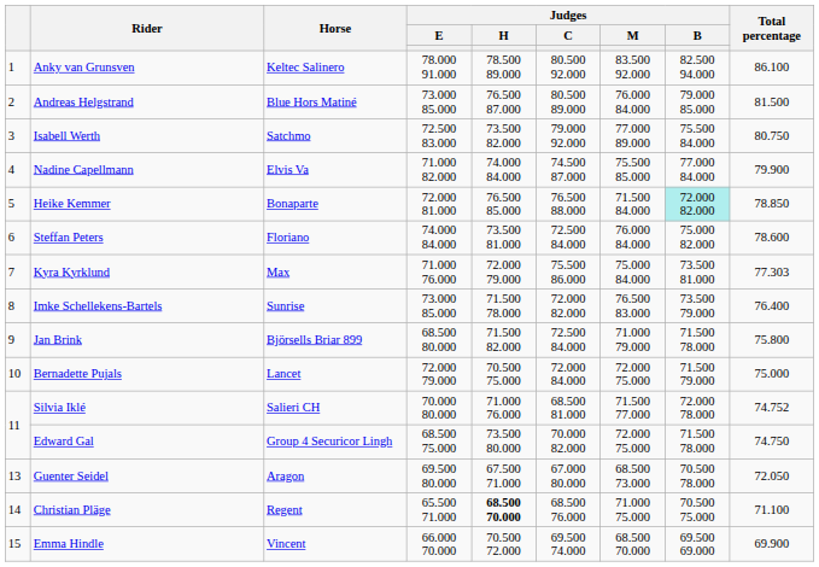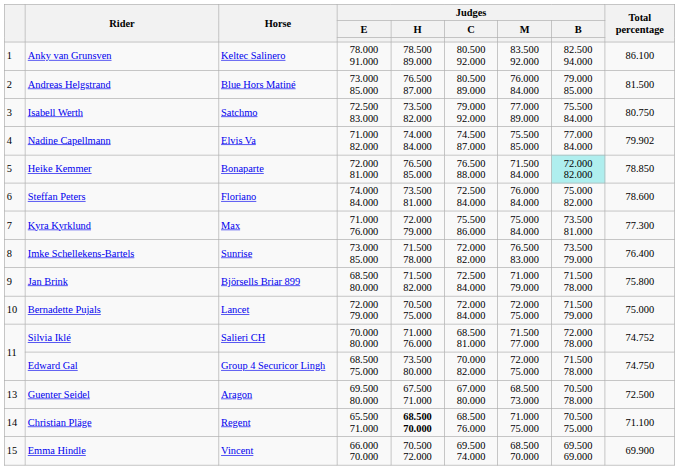 <table class="wikitable">
 <tr>
 <th rowspan="3" width=25></th>
 <th rowspan="3" width=290>Rider</th>
 <th rowspan="3" width=175>Horse</th>
 <th colspan="5" class="unsortable">Judges</th>
 <th rowspan="3" width=100>Total percentage</th>
 </tr>
 <tr>
 <th width=75>E</th>
 <th width=75>H</th>
 <th width=75>C</th>
 <th width=75>M</th>
 <th width=75>B</th>
 </tr>
 <tr>
 <th width=75></th>
 <th width=75></th>
 <th width=75></th>
 <th width=75></th>
 <th width=75></th>
 </tr>
 <tr>
 <td>1</td>
 <td> <a href='#'>Anky van Grunsven</a></td>
 <td><a href='#'>Keltec Salinero</a></td>
 <td align="center">78.000<br>91.000</td>
 <td align="center">78.500<br>89.000</td>
 <td align="center">80.500<br>92.000</td>
 <td align="center">83.500<br>92.000</td>
 <td align="center">82.500<br>94.000</td>
 <td align="center">86.100</td>
 </tr>
 <tr>
 <td>2</td>
 <td> <a href='#'>Andreas Helgstrand</a></td>
 <td><a href='#'>Blue Hors Matiné</a></td>
 <td align="center">73.000<br>85.000</td>
 <td align="center">76.500<br>87.000</td>
 <td align="center">80.500<br>89.000</td>
 <td align="center">76.000<br>84.000</td>
 <td align="center">79.000<br>85.000</td>
 <td align="center">81.500</td>
 </tr>
 <tr>
 <td>3</td>
 <td> <a href='#'>Isabell Werth</a></td>
 <td><a href='#'>Satchmo</a></td>
 <td align="center">72.500<br>83.000</td>
 <td align="center">73.500<br>82.000</td>
 <td align="center">79.000<br>92.000</td>
 <td align="center">77.000<br>89.000</td>
 <td align="center">75.500<br>84.000</td>
 <td align="center">80.750</td>
 </tr>
 <tr>
 <td>4</td>
 <td> <a href='#'>Nadine Capellmann</a></td>
 <td><a href='#'>Elvis Va</a></td>
 <td align="center">71.000<br>82.000</td>
 <td align="center">74.000<br>84.000</td>
 <td align="center">74.500<br>87.000</td>
 <td align="center">75.500<br>85.000</td>
 <td align="center">77.000<br>84.000</td>
-<td align="center">79.900</td>
+<td align="center">79.902</td>
 </tr>
 <tr>
 <td>5</td>
 <td> <a href='#'>Heike Kemmer</a></td>
 <td><a href='#'>Bonaparte</a></td>
 <td align="center">72.000<br>81.000</td>
 <td align="center">76.500<br>85.000</td>
 <td align="center">76.500<br>88.000</td>
 <td align="center">71.500<br>84.000</td>
 <td align="center" style="background: paleturquoise;">72.000<br>82.000</td>
 <td align="center">78.850</td>
 </tr>
 <tr>
 <td>6</td>
 <td> <a href='#'>Steffan Peters</a></td>
 <td><a href='#'>Floriano</a></td>
 <td align="center">74.000<br>84.000</td>
 <td align="center">73.500<br>81.000</td>
 <td align="center">72.500<br>84.000</td>
 <td align="center">76.000<br>84.000</td>
 <td align="center">75.000<br>82.000</td>
 <td align="center">78.600</td>
 </tr>
 <tr>
 <td>7</td>
 <td> <a href='#'>Kyra Kyrklund</a></td>
 <td><a href='#'>Max</a></td>
 <td align="center">71.000<br>76.000</td>
 <td align="center">72.000<br>79.000</td>
 <td align="center">75.500<br>86.000</td>
 <td align="center">75.000<br>84.000</td>
 <td align="center">73.500<br>81.000</td>
-<td align="center">77.303</td>
+<td align="center">77.300</td>
 </tr>
 <tr>
 <td>8</td>
 <td> <a href='#'>Imke Schellekens-Bartels</a></td>
 <td><a href='#'>Sunrise</a></td>
 <td align="center">73.000<br>85.000</td>
 <td align="center">71.500<br>78.000</td>
 <td align="center">72.000<br>82.000</td>
 <td align="center">76.500<br>83.000</td>
 <td align="center">73.500<br>79.000</td>
 <td align="center">76.400</td>
 </tr>
 <tr>
 <td>9</td>
 <td> <a href='#'>Jan Brink</a></td>
 <td><a href='#'>Björsells Briar 899</a></td>
 <td align="center">68.500<br>80.000</td>
 <td align="center">71.500<br>82.000</td>
 <td align="center">72.500<br>84.000</td>
 <td align="center">71.000<br>79.000</td>
 <td align="center">71.500<br>78.000</td>
 <td align="center">75.800</td>
 </tr>
 <tr>
 <td>10</td>
 <td> <a href='#'>Bernadette Pujals</a></td>
 <td><a href='#'>Lancet</a></td>
 <td align="center">72.000<br>79.000</td>
 <td align="center">70.500<br>75.000</td>
 <td align="center">72.000<br>84.000</td>
 <td align="center">72.000<br>75.000</td>
 <td align="center">71.500<br>79.000</td>
 <td align="center">75.000</td>
 </tr>
 <tr>
 <td rowspan="2">11</td>
 <td> <a href='#'>Silvia Iklé</a></td>
 <td><a href='#'>Salieri CH</a></td>
 <td align="center">70.000<br>80.000</td>
 <td align="center">71.000<br>76.000</td>
 <td align="center">68.500<br>81.000</td>
 <td align="center">71.500<br>77.000</td>
 <td align="center">72.000<br>78.000</td>
 <td align="center">74.752</td>
 </tr>
 <tr>
 <td> <a href='#'>Edward Gal</a></td>
 <td><a href='#'>Group 4 Securicor Lingh</a></td>
 <td align="center">68.500<br>75.000</td>
 <td align="center">73.500<br>80.000</td>
 <td align="center">70.000<br>82.000</td>
 <td align="center">72.000<br>75.000</td>
 <td align="center">71.500<br>78.000</td>
 <td align="center">74.750</td>
 </tr>
 <tr>
 <td>13</td>
 <td> <a href='#'>Guenter Seidel</a></td>
 <td><a href='#'>Aragon</a></td>
 <td align="center">69.500<br>80.000</td>
 <td align="center">67.500<br>71.000</td>
 <td align="center">67.000<br>80.000</td>
 <td align="center">68.500<br>73.000</td>
 <td align="center">70.500<br>78.000</td>
-<td align="center">72.050</td>
+<td align="center">72.500</td>
 </tr>
 <tr>
 <td>14</td>
 <td> <a href='#'>Christian Pläge</a></td>
 <td><a href='#'>Regent</a></td>
 <td align="center">65.500<br>71.000</td>
 <td align="center"><strong>68.500<br>70.000</strong></td>
 <td align="center">68.500<br>76.000</td>
 <td align="center">71.000<br>75.000</td>
 <td align="center">70.500<br>75.000</td>
 <td align="center">71.100</td>
 </tr>
 <tr>
 <td>15</td>
 <td> <a href='#'>Emma Hindle</a></td>
 <td><a href='#'>Vincent</a></td>
 <td align="center">66.000<br>70.000</td>
 <td align="center">70.500<br>72.000</td>
 <td align="center">69.500<br>74.000</td>
 <td align="center">68.500<br>70.000</td>
 <td align="center">69.500<br>69.000</td>
 <td align="center">69.900</td>
 </tr>
 </table>
